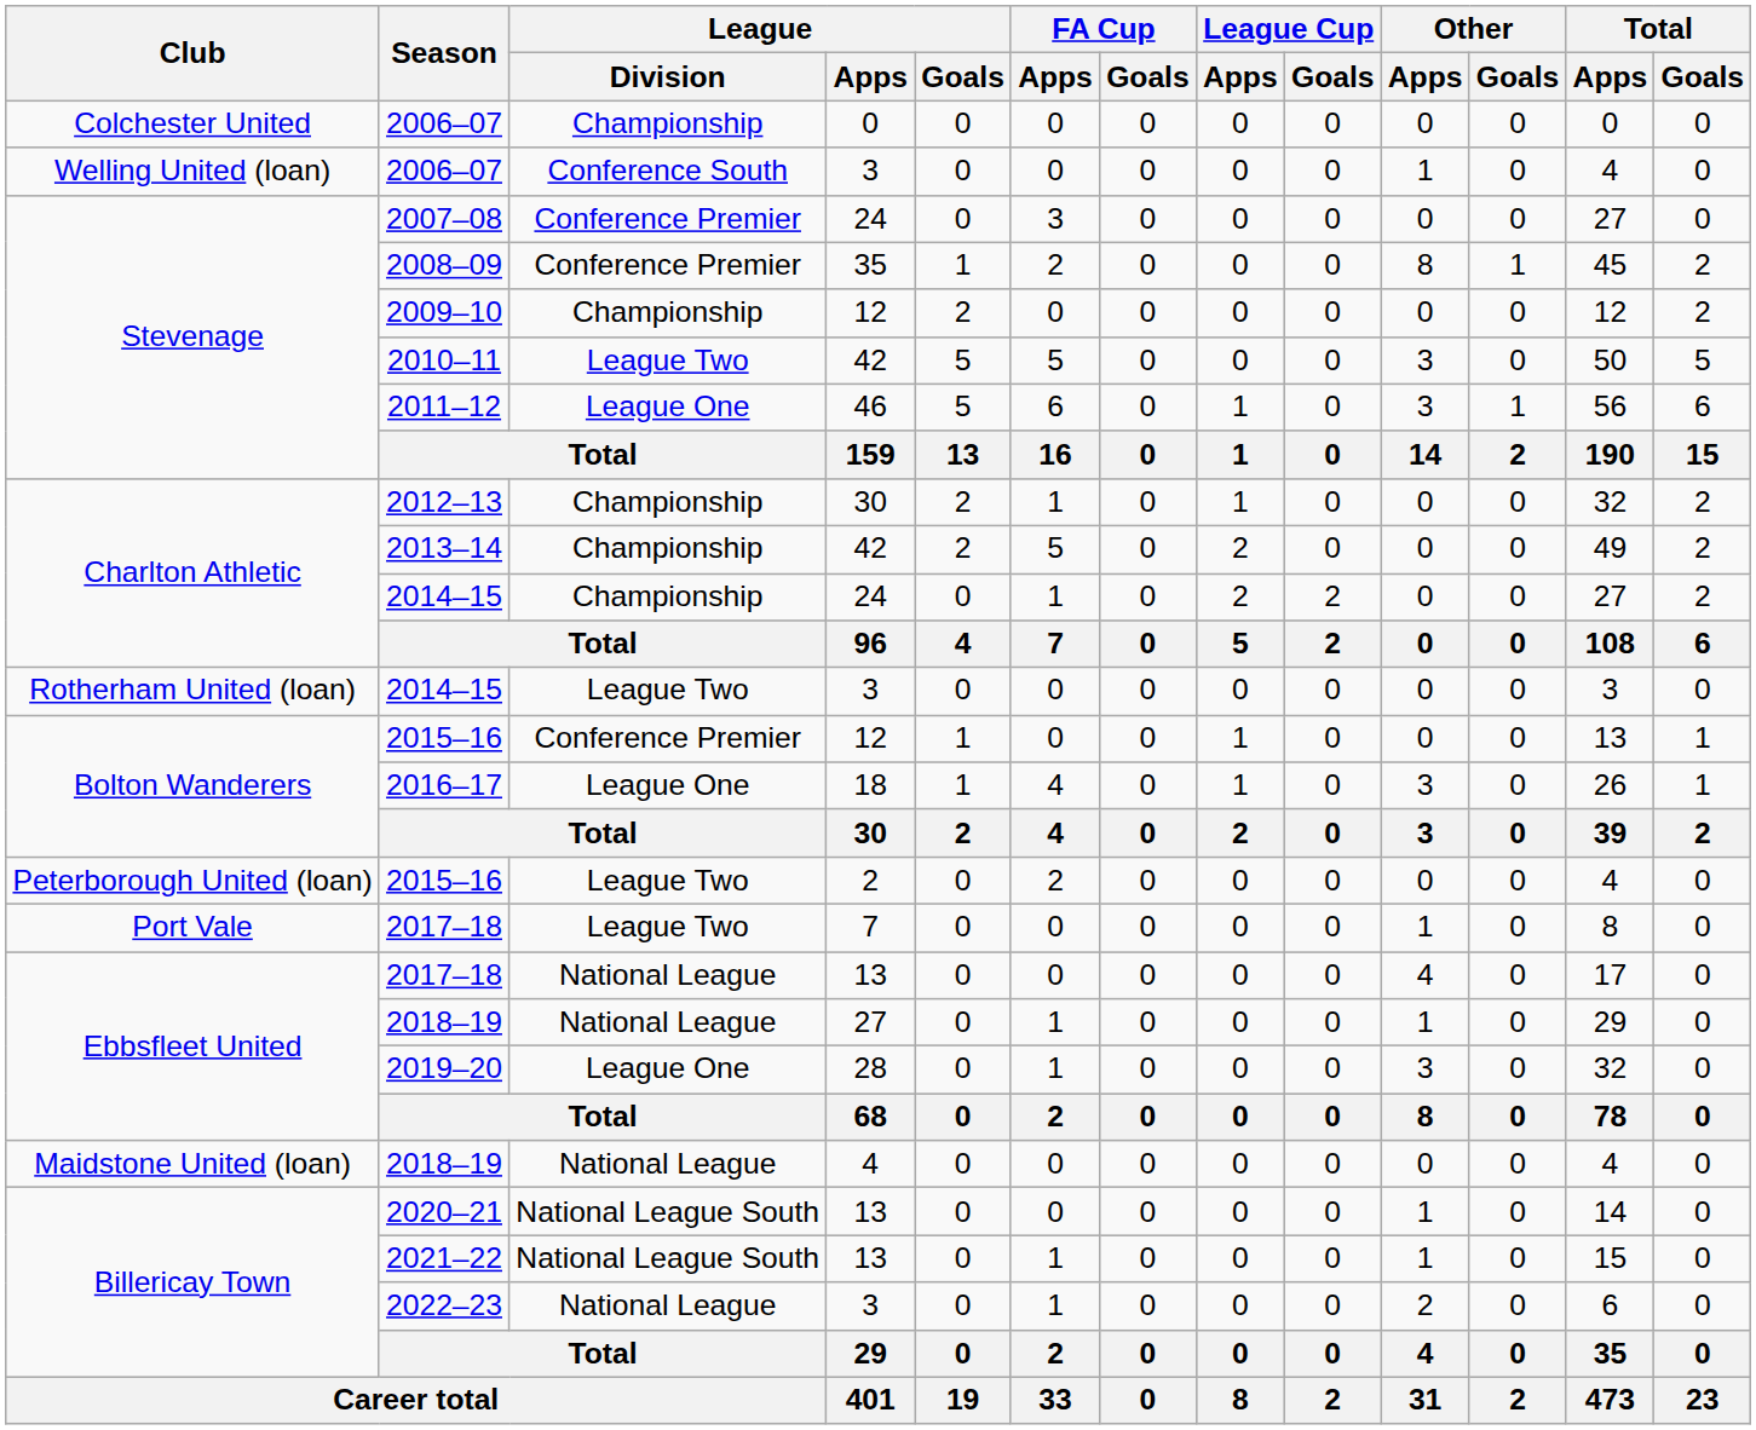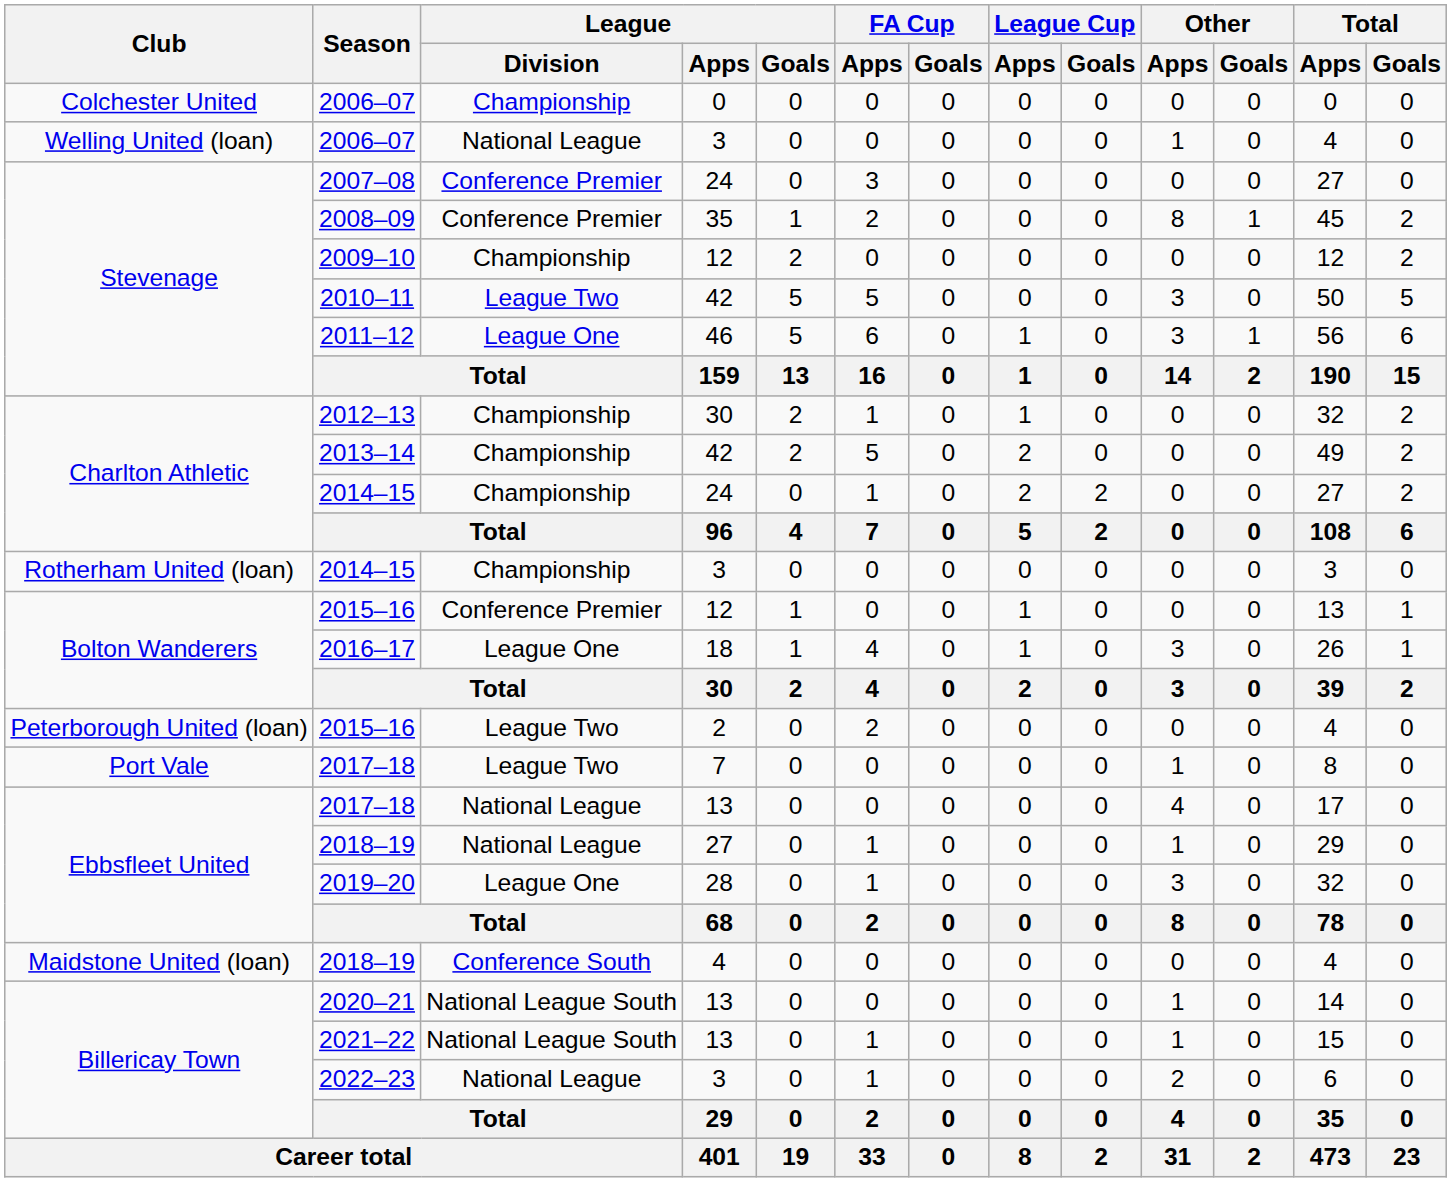 <table class="wikitable" style="text-align: center">
 <tr>
 <th rowspan="2">Club</th>
 <th rowspan="2">Season</th>
 <th colspan="3">League</th>
 <th colspan="2"><a href='#'>FA Cup</a></th>
 <th colspan="2"><a href='#'>League Cup</a></th>
 <th colspan="2">Other</th>
 <th colspan="2">Total</th>
 </tr>
 <tr>
 <th>Division</th>
 <th>Apps</th>
 <th>Goals</th>
 <th>Apps</th>
 <th>Goals</th>
 <th>Apps</th>
 <th>Goals</th>
 <th>Apps</th>
 <th>Goals</th>
 <th>Apps</th>
 <th>Goals</th>
 </tr>
 <tr>
 <td><a href='#'>Colchester United</a></td>
 <td><a href='#'>2006–07</a></td>
 <td><a href='#'>Championship</a></td>
 <td>0</td>
 <td>0</td>
 <td>0</td>
 <td>0</td>
 <td>0</td>
 <td>0</td>
 <td>0</td>
 <td>0</td>
 <td>0</td>
 <td>0</td>
 </tr>
 <tr>
 <td><a href='#'>Welling United</a> (loan)</td>
 <td><a href='#'>2006–07</a></td>
-<td><a href='#'>Conference South</a></td>
+<td>National League</td>
 <td>3</td>
 <td>0</td>
 <td>0</td>
 <td>0</td>
 <td>0</td>
 <td>0</td>
 <td>1</td>
 <td>0</td>
 <td>4</td>
 <td>0</td>
 </tr>
 <tr>
 <td rowspan="6"><a href='#'>Stevenage</a></td>
 <td><a href='#'>2007–08</a></td>
 <td><a href='#'>Conference Premier</a></td>
 <td>24</td>
 <td>0</td>
 <td>3</td>
 <td>0</td>
 <td>0</td>
 <td>0</td>
 <td>0</td>
 <td>0</td>
 <td>27</td>
 <td>0</td>
 </tr>
 <tr>
 <td><a href='#'>2008–09</a></td>
 <td>Conference Premier</td>
 <td>35</td>
 <td>1</td>
 <td>2</td>
 <td>0</td>
 <td>0</td>
 <td>0</td>
 <td>8</td>
 <td>1</td>
 <td>45</td>
 <td>2</td>
 </tr>
 <tr>
 <td><a href='#'>2009–10</a></td>
 <td>Championship</td>
 <td>12</td>
 <td>2</td>
 <td>0</td>
 <td>0</td>
 <td>0</td>
 <td>0</td>
 <td>0</td>
 <td>0</td>
 <td>12</td>
 <td>2</td>
 </tr>
 <tr>
 <td><a href='#'>2010–11</a></td>
 <td><a href='#'>League Two</a></td>
 <td>42</td>
 <td>5</td>
 <td>5</td>
 <td>0</td>
 <td>0</td>
 <td>0</td>
 <td>3</td>
 <td>0</td>
 <td>50</td>
 <td>5</td>
 </tr>
 <tr>
 <td><a href='#'>2011–12</a></td>
 <td><a href='#'>League One</a></td>
 <td>46</td>
 <td>5</td>
 <td>6</td>
 <td>0</td>
 <td>1</td>
 <td>0</td>
 <td>3</td>
 <td>1</td>
 <td>56</td>
 <td>6</td>
 </tr>
 <tr>
 <th colspan="2">Total</th>
 <th>159</th>
 <th>13</th>
 <th>16</th>
 <th>0</th>
 <th>1</th>
 <th>0</th>
 <th>14</th>
 <th>2</th>
 <th>190</th>
 <th>15</th>
 </tr>
 <tr>
 <td rowspan="4"><a href='#'>Charlton Athletic</a></td>
 <td><a href='#'>2012–13</a></td>
 <td>Championship</td>
 <td>30</td>
 <td>2</td>
 <td>1</td>
 <td>0</td>
 <td>1</td>
 <td>0</td>
 <td>0</td>
 <td>0</td>
 <td>32</td>
 <td>2</td>
 </tr>
 <tr>
 <td><a href='#'>2013–14</a></td>
 <td>Championship</td>
 <td>42</td>
 <td>2</td>
 <td>5</td>
 <td>0</td>
 <td>2</td>
 <td>0</td>
 <td>0</td>
 <td>0</td>
 <td>49</td>
 <td>2</td>
 </tr>
 <tr>
 <td><a href='#'>2014–15</a></td>
 <td>Championship</td>
 <td>24</td>
 <td>0</td>
 <td>1</td>
 <td>0</td>
 <td>2</td>
 <td>2</td>
 <td>0</td>
 <td>0</td>
 <td>27</td>
 <td>2</td>
 </tr>
 <tr>
 <th colspan="2">Total</th>
 <th>96</th>
 <th>4</th>
 <th>7</th>
 <th>0</th>
 <th>5</th>
 <th>2</th>
 <th>0</th>
 <th>0</th>
 <th>108</th>
 <th>6</th>
 </tr>
 <tr>
 <td><a href='#'>Rotherham United</a> (loan)</td>
 <td><a href='#'>2014–15</a></td>
-<td>League Two</td>
+<td>Championship</td>
 <td>3</td>
 <td>0</td>
 <td>0</td>
 <td>0</td>
 <td>0</td>
 <td>0</td>
 <td>0</td>
 <td>0</td>
 <td>3</td>
 <td>0</td>
 </tr>
 <tr>
 <td rowspan="3"><a href='#'>Bolton Wanderers</a></td>
 <td><a href='#'>2015–16</a></td>
 <td>Conference Premier</td>
 <td>12</td>
 <td>1</td>
 <td>0</td>
 <td>0</td>
 <td>1</td>
 <td>0</td>
 <td>0</td>
 <td>0</td>
 <td>13</td>
 <td>1</td>
 </tr>
 <tr>
 <td><a href='#'>2016–17</a></td>
 <td>League One</td>
 <td>18</td>
 <td>1</td>
 <td>4</td>
 <td>0</td>
 <td>1</td>
 <td>0</td>
 <td>3</td>
 <td>0</td>
 <td>26</td>
 <td>1</td>
 </tr>
 <tr>
 <th colspan="2">Total</th>
 <th>30</th>
 <th>2</th>
 <th>4</th>
 <th>0</th>
 <th>2</th>
 <th>0</th>
 <th>3</th>
 <th>0</th>
 <th>39</th>
 <th>2</th>
 </tr>
 <tr>
 <td><a href='#'>Peterborough United</a> (loan)</td>
 <td><a href='#'>2015–16</a></td>
 <td>League Two</td>
 <td>2</td>
 <td>0</td>
 <td>2</td>
 <td>0</td>
 <td>0</td>
 <td>0</td>
 <td>0</td>
 <td>0</td>
 <td>4</td>
 <td>0</td>
 </tr>
 <tr>
 <td><a href='#'>Port Vale</a></td>
 <td><a href='#'>2017–18</a></td>
 <td>League Two</td>
 <td>7</td>
 <td>0</td>
 <td>0</td>
 <td>0</td>
 <td>0</td>
 <td>0</td>
 <td>1</td>
 <td>0</td>
 <td>8</td>
 <td>0</td>
 </tr>
 <tr>
 <td rowspan="4"><a href='#'>Ebbsfleet United</a></td>
 <td><a href='#'>2017–18</a></td>
 <td>National League</td>
 <td>13</td>
 <td>0</td>
 <td>0</td>
 <td>0</td>
 <td>0</td>
 <td>0</td>
 <td>4</td>
 <td>0</td>
 <td>17</td>
 <td>0</td>
 </tr>
 <tr>
 <td><a href='#'>2018–19</a></td>
 <td>National League</td>
 <td>27</td>
 <td>0</td>
 <td>1</td>
 <td>0</td>
 <td>0</td>
 <td>0</td>
 <td>1</td>
 <td>0</td>
 <td>29</td>
 <td>0</td>
 </tr>
 <tr>
 <td><a href='#'>2019–20</a></td>
 <td>League One</td>
 <td>28</td>
 <td>0</td>
 <td>1</td>
 <td>0</td>
 <td>0</td>
 <td>0</td>
 <td>3</td>
 <td>0</td>
 <td>32</td>
 <td>0</td>
 </tr>
 <tr>
 <th colspan="2">Total</th>
 <th>68</th>
 <th>0</th>
 <th>2</th>
 <th>0</th>
 <th>0</th>
 <th>0</th>
 <th>8</th>
 <th>0</th>
 <th>78</th>
 <th>0</th>
 </tr>
 <tr>
 <td><a href='#'>Maidstone United</a> (loan)</td>
 <td><a href='#'>2018–19</a></td>
-<td>National League</td>
+<td><a href='#'>Conference South</a></td>
 <td>4</td>
 <td>0</td>
 <td>0</td>
 <td>0</td>
 <td>0</td>
 <td>0</td>
 <td>0</td>
 <td>0</td>
 <td>4</td>
 <td>0</td>
 </tr>
 <tr>
 <td rowspan="4"><a href='#'>Billericay Town</a></td>
 <td><a href='#'>2020–21</a></td>
 <td>National League South</td>
 <td>13</td>
 <td>0</td>
 <td>0</td>
 <td>0</td>
 <td>0</td>
 <td>0</td>
 <td>1</td>
 <td>0</td>
 <td>14</td>
 <td>0</td>
 </tr>
 <tr>
 <td><a href='#'>2021–22</a></td>
 <td>National League South</td>
 <td>13</td>
 <td>0</td>
 <td>1</td>
 <td>0</td>
 <td>0</td>
 <td>0</td>
 <td>1</td>
 <td>0</td>
 <td>15</td>
 <td>0</td>
 </tr>
 <tr>
 <td><a href='#'>2022–23</a></td>
 <td>National League</td>
 <td>3</td>
 <td>0</td>
 <td>1</td>
 <td>0</td>
 <td>0</td>
 <td>0</td>
 <td>2</td>
 <td>0</td>
 <td>6</td>
 <td>0</td>
 </tr>
 <tr>
 <th colspan="2">Total</th>
 <th>29</th>
 <th>0</th>
 <th>2</th>
 <th>0</th>
 <th>0</th>
 <th>0</th>
 <th>4</th>
 <th>0</th>
 <th>35</th>
 <th>0</th>
 </tr>
 <tr>
 <th colspan="3">Career total</th>
 <th>401</th>
 <th>19</th>
 <th>33</th>
 <th>0</th>
 <th>8</th>
 <th>2</th>
 <th>31</th>
 <th>2</th>
 <th>473</th>
 <th>23</th>
 </tr>
 </table>
